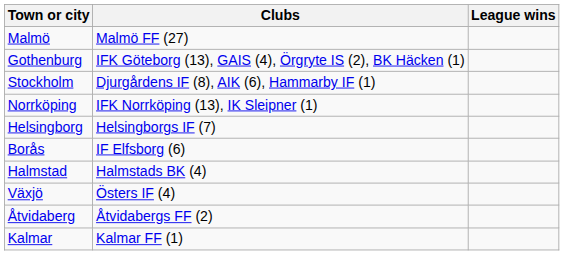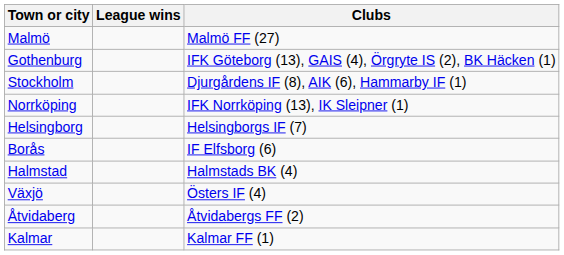 <table class="wikitable">
 <tr>
 <th>Town or city</th>
+<th>League wins</th>
 <th>Clubs</th>
-<th>League wins</th>
 </tr>
 <tr>
 <td><a href='#'>Malmö</a></td>
+<td></td>
 <td><a href='#'>Malmö FF</a> (27)</td>
-<td></td>
 </tr>
 <tr>
 <td><a href='#'>Gothenburg</a></td>
+<td></td>
 <td><a href='#'>IFK Göteborg</a> (13), <a href='#'>GAIS</a> (4), <a href='#'>Örgryte IS</a> (2), <a href='#'>BK Häcken</a> (1)</td>
-<td></td>
 </tr>
 <tr>
 <td><a href='#'>Stockholm</a></td>
+<td></td>
 <td><a href='#'>Djurgårdens IF</a> (8), <a href='#'>AIK</a> (6), <a href='#'>Hammarby IF</a> (1)</td>
-<td></td>
 </tr>
 <tr>
 <td><a href='#'>Norrköping</a></td>
+<td></td>
 <td><a href='#'>IFK Norrköping</a> (13), <a href='#'>IK Sleipner</a> (1)</td>
-<td></td>
 </tr>
 <tr>
 <td><a href='#'>Helsingborg</a></td>
+<td></td>
 <td><a href='#'>Helsingborgs IF</a> (7)</td>
-<td></td>
 </tr>
 <tr>
 <td><a href='#'>Borås</a></td>
+<td></td>
 <td><a href='#'>IF Elfsborg</a> (6)</td>
-<td></td>
 </tr>
 <tr>
 <td><a href='#'>Halmstad</a></td>
+<td></td>
 <td><a href='#'>Halmstads BK</a> (4)</td>
-<td></td>
 </tr>
 <tr>
 <td><a href='#'>Växjö</a></td>
+<td></td>
 <td><a href='#'>Östers IF</a> (4)</td>
-<td></td>
 </tr>
 <tr>
 <td><a href='#'>Åtvidaberg</a></td>
+<td></td>
 <td><a href='#'>Åtvidabergs FF</a> (2)</td>
-<td></td>
 </tr>
 <tr>
 <td><a href='#'>Kalmar</a></td>
+<td></td>
 <td><a href='#'>Kalmar FF</a> (1)</td>
-<td></td>
 </tr>
 </table>
